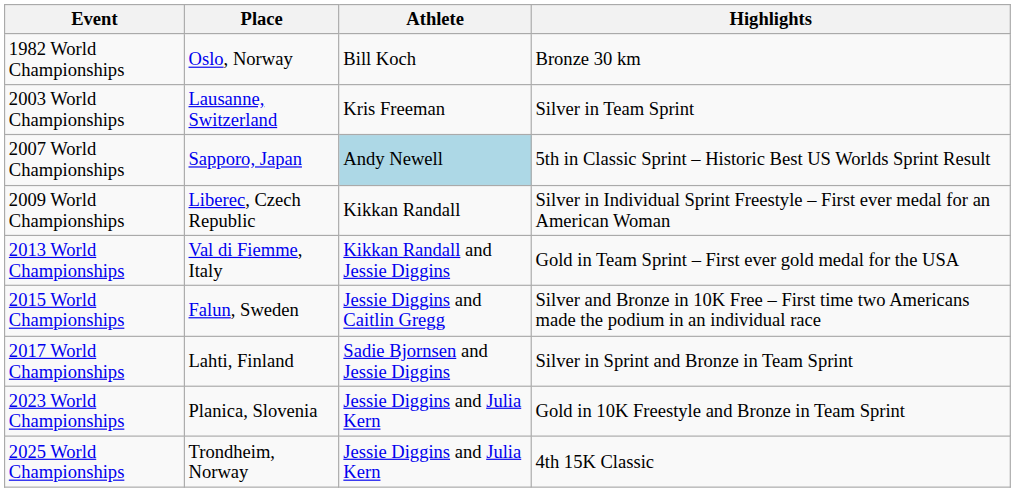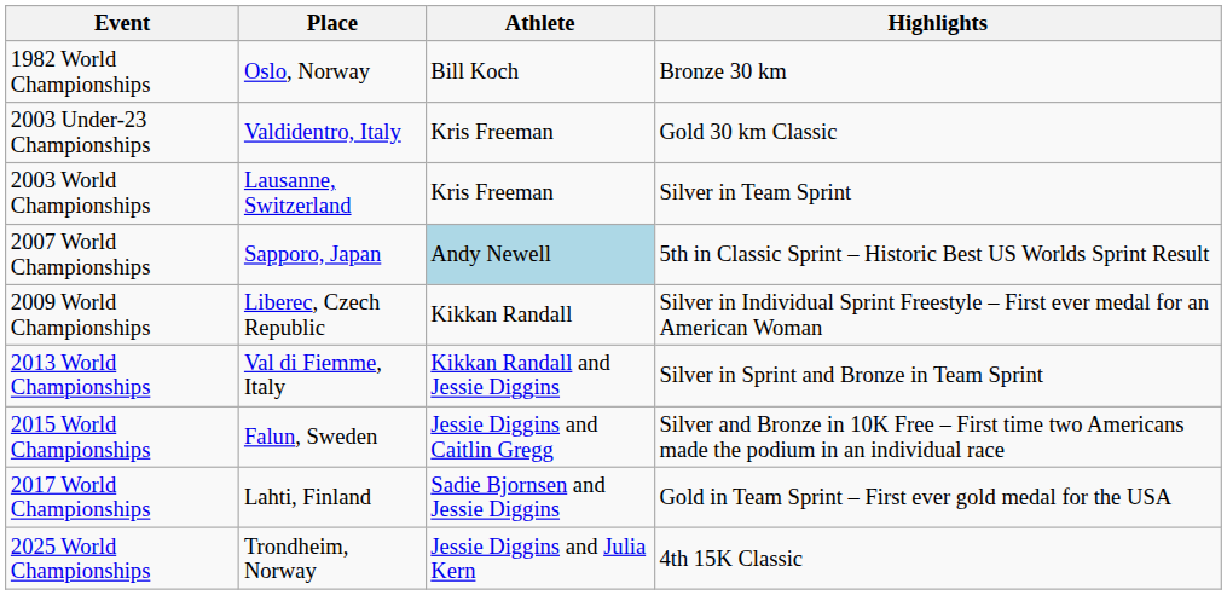 <table class="wikitable">
 <tr>
 <th>Event</th>
 <th>Place</th>
 <th>Athlete</th>
 <th>Highlights</th>
 </tr>
 <tr>
 <td>1982 World Championships</td>
 <td> <a href='#'>Oslo</a>, Norway</td>
 <td>Bill Koch</td>
 <td>Bronze 30 km</td>
+</tr>
+<tr>
+<td>2003 Under-23 Championships</td>
+<td> <a href='#'>Valdidentro, Italy</a></td>
+<td>Kris Freeman</td>
+<td>Gold 30 km Classic</td>
 </tr>
 <tr>
 <td>2003 World Championships</td>
 <td> <a href='#'>Lausanne, Switzerland</a></td>
 <td>Kris Freeman</td>
 <td>Silver in Team Sprint</td>
 </tr>
 <tr>
 <td>2007 World Championships</td>
 <td> <a href='#'>Sapporo, Japan</a></td>
 <td style="background: lightblue;">Andy Newell</td>
 <td>5th in Classic Sprint – Historic Best US Worlds Sprint Result</td>
 </tr>
 <tr>
 <td>2009 World Championships</td>
 <td> <a href='#'>Liberec</a>, Czech Republic</td>
 <td>Kikkan Randall</td>
 <td>Silver in Individual Sprint Freestyle – First ever medal for an American Woman</td>
 </tr>
 <tr>
 <td><a href='#'>2013 World Championships</a></td>
 <td> <a href='#'>Val di Fiemme</a>, Italy</td>
 <td><a href='#'>Kikkan Randall</a> and <a href='#'>Jessie Diggins</a></td>
-<td>Gold in Team Sprint – First ever gold medal for the USA</td>
+<td>Silver in Sprint and Bronze in Team Sprint</td>
 </tr>
 <tr>
 <td><a href='#'>2015 World Championships</a></td>
 <td> <a href='#'>Falun</a>, Sweden</td>
 <td><a href='#'>Jessie Diggins</a> and <a href='#'>Caitlin Gregg</a></td>
 <td>Silver and Bronze in 10K Free – First time two Americans made the podium in an individual race</td>
 </tr>
 <tr>
 <td><a href='#'>2017 World Championships</a></td>
 <td> Lahti, Finland</td>
 <td><a href='#'>Sadie Bjornsen</a> and <a href='#'>Jessie Diggins</a></td>
-<td>Silver in Sprint and Bronze in Team Sprint</td>
-</tr>
-<tr>
-<td><a href='#'>2023 World Championships</a></td>
-<td> Planica, Slovenia</td>
-<td><a href='#'>Jessie Diggins</a> and <a href='#'>Julia Kern</a></td>
-<td>Gold in 10K Freestyle and Bronze in Team Sprint</td>
+<td>Gold in Team Sprint – First ever gold medal for the USA</td>
 </tr>
 <tr>
 <td><a href='#'>2025 World Championships</a></td>
 <td> Trondheim, Norway</td>
 <td><a href='#'>Jessie Diggins</a> and <a href='#'>Julia Kern</a></td>
 <td>4th 15K Classic</td>
 </tr>
 </table>
